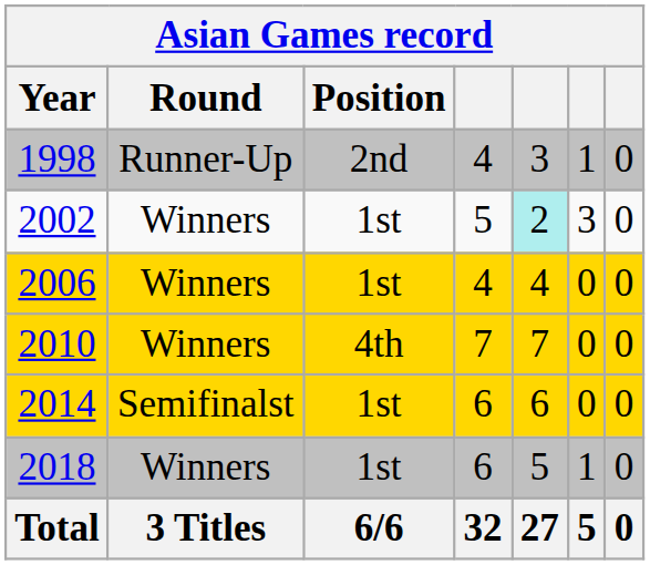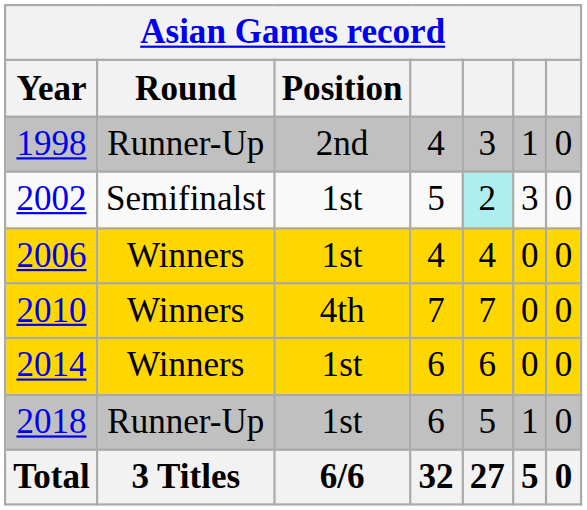 <table class="wikitable" style="text-align: center;">
 <tr>
 <th colspan=7><a href='#'>Asian Games record</a></th>
 </tr>
 <tr>
 <th>Year</th>
 <th>Round</th>
 <th>Position</th>
 <th></th>
 <th></th>
 <th></th>
 <th></th>
 </tr>
 <tr bgcolor=silver>
 <td> <a href='#'>1998</a></td>
 <td>Runner-Up</td>
 <td>2nd</td>
 <td>4</td>
 <td>3</td>
 <td>1</td>
 <td>0</td>
 </tr>
 <tr>
 <td> <a href='#'>2002</a></td>
-<td>Winners</td>
+<td>Semifinalst</td>
 <td>1st</td>
 <td>5</td>
 <td style="background: paleturquoise;">2</td>
 <td>3</td>
 <td>0</td>
 </tr>
 <tr bgcolor="gold">
 <td> <a href='#'>2006</a></td>
 <td>Winners</td>
 <td>1st</td>
 <td>4</td>
 <td>4</td>
 <td>0</td>
 <td>0</td>
 </tr>
 <tr bgcolor="gold">
 <td> <a href='#'>2010</a></td>
 <td>Winners</td>
 <td>4th</td>
 <td>7</td>
 <td>7</td>
 <td>0</td>
 <td>0</td>
 </tr>
 <tr bgcolor="gold">
 <td> <a href='#'>2014</a></td>
-<td>Semifinalst</td>
+<td>Winners</td>
 <td>1st</td>
 <td>6</td>
 <td>6</td>
 <td>0</td>
 <td>0</td>
 </tr>
 <tr bgcolor="silver">
 <td> <a href='#'>2018</a></td>
-<td>Winners</td>
+<td>Runner-Up</td>
 <td>1st</td>
 <td>6</td>
 <td>5</td>
 <td>1</td>
 <td>0</td>
 </tr>
 <tr>
 <th>Total</th>
 <th>3 Titles</th>
 <th>6/6</th>
 <th>32</th>
 <th>27</th>
 <th>5</th>
 <th>0</th>
 </tr>
 </table>
